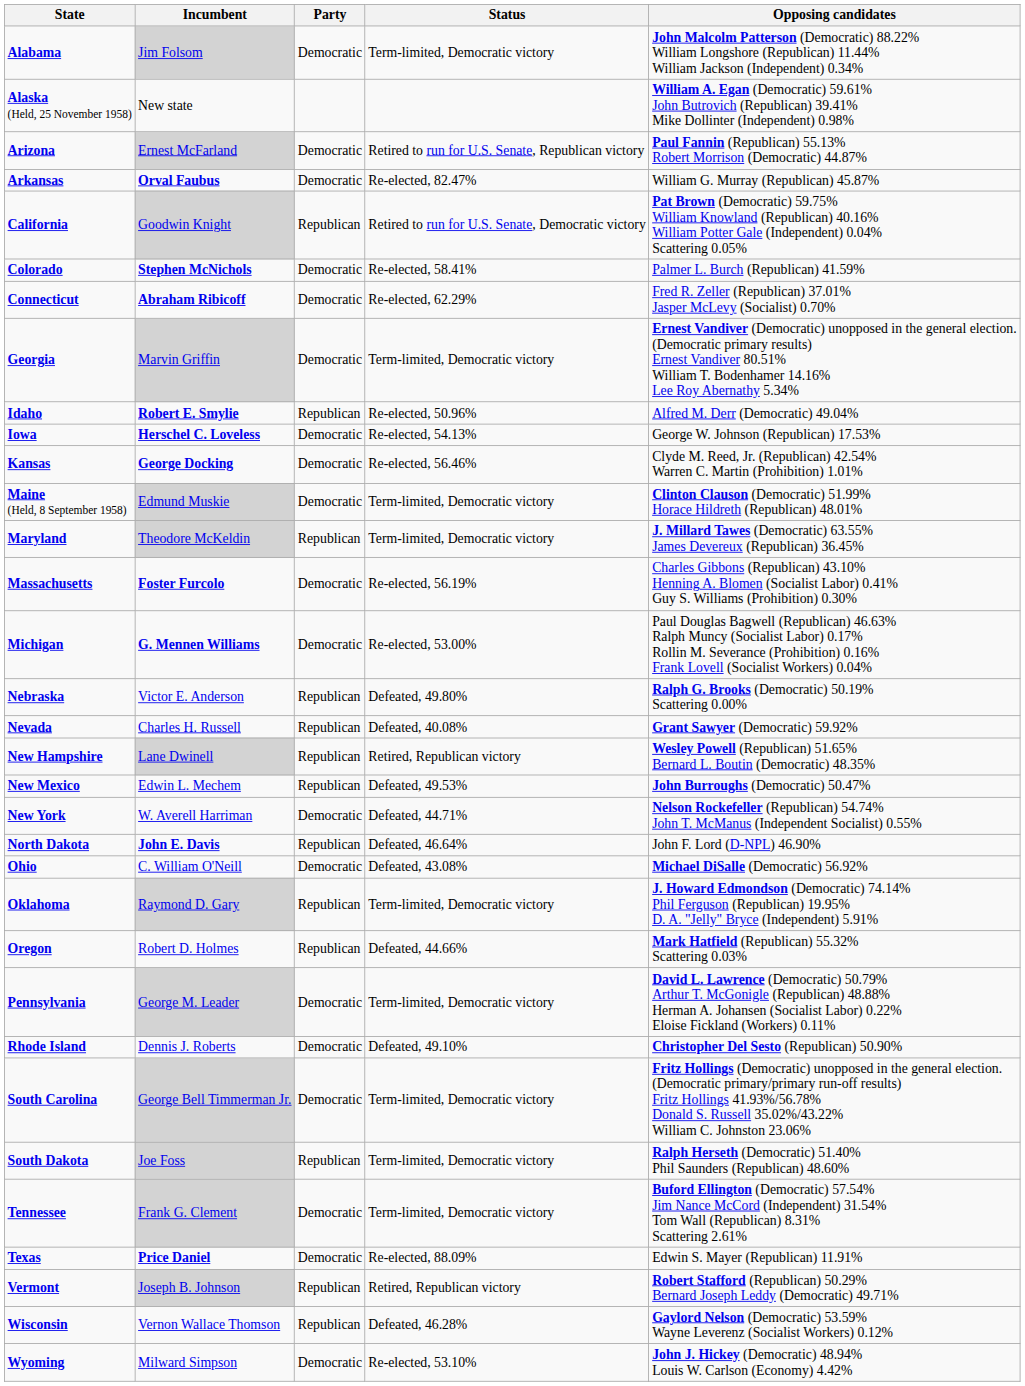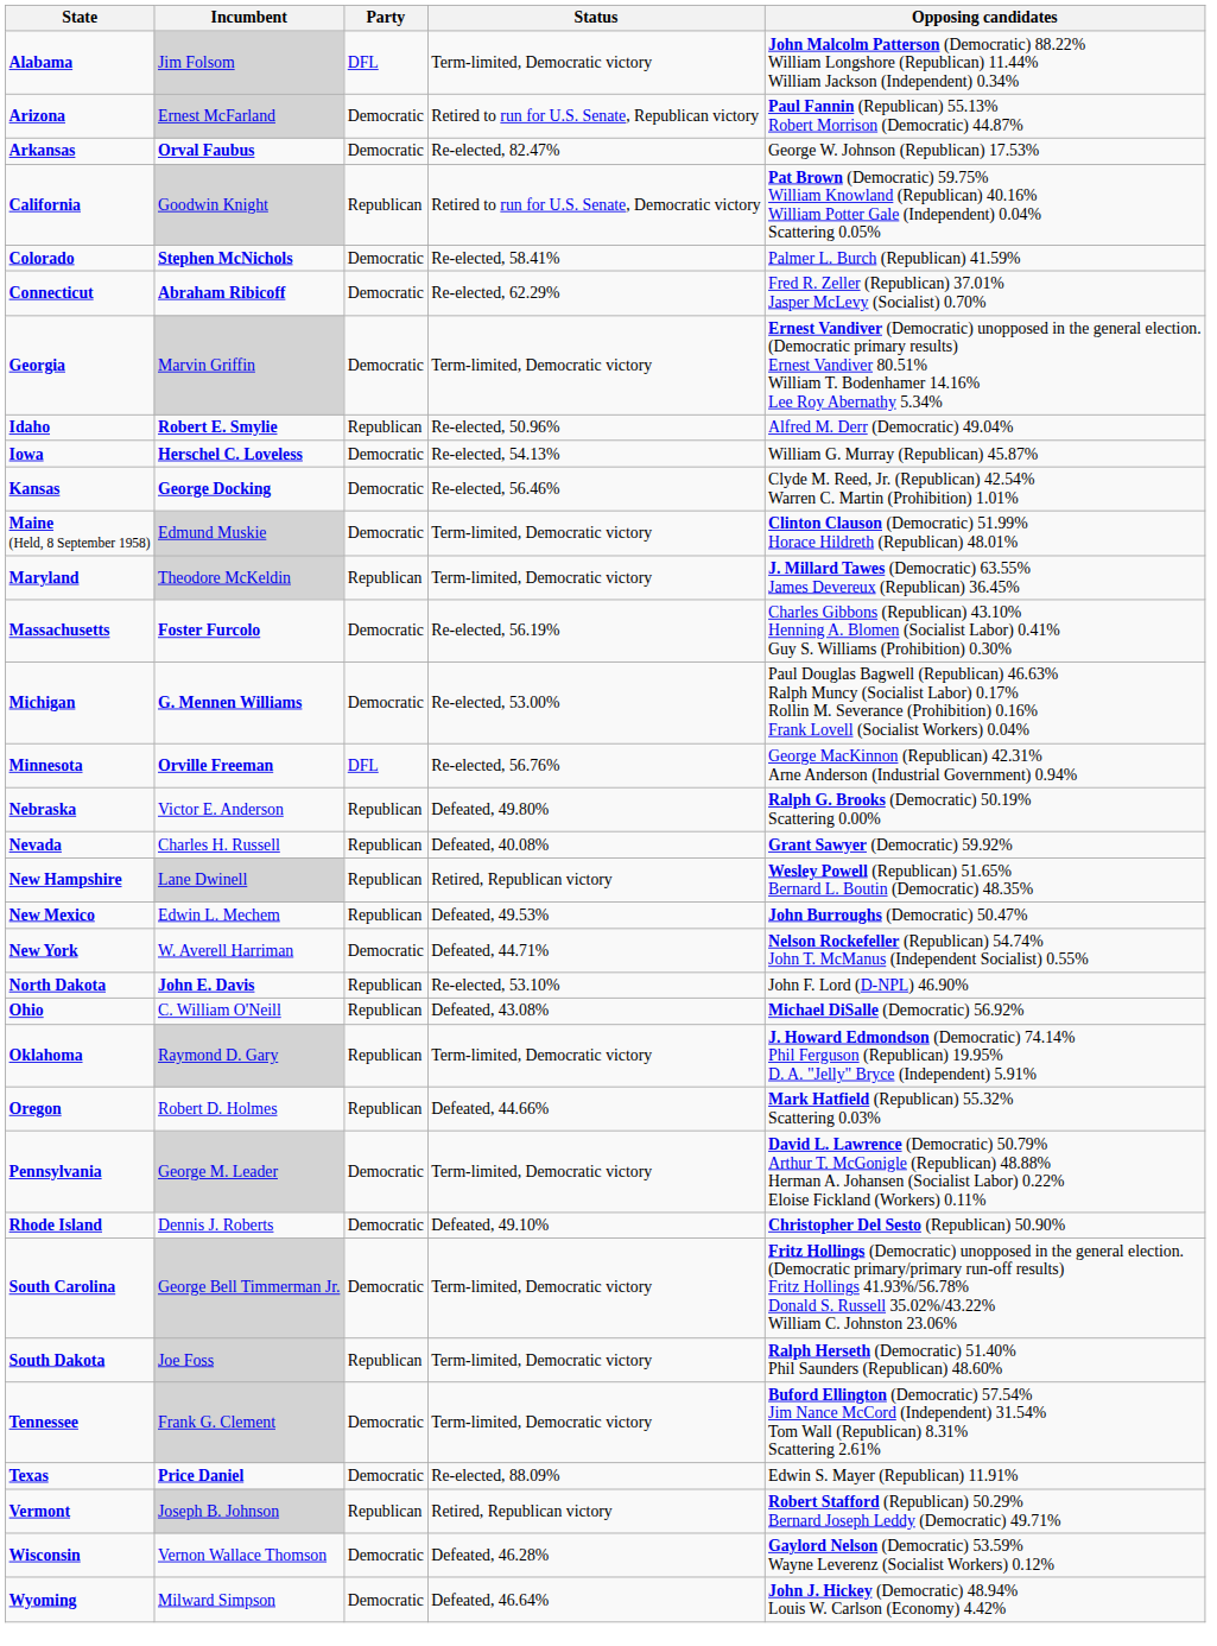 <table class="wikitable">
 <tr>
 <th>State</th>
 <th>Incumbent</th>
 <th>Party</th>
 <th>Status</th>
 <th>Opposing candidates</th>
 </tr>
 <tr>
 <td><strong><a href='#'>Alabama</a></strong></td>
 <td bgcolor="lightgrey"><a href='#'>Jim Folsom</a></td>
-<td>Democratic</td>
+<td><a href='#'>DFL</a></td>
 <td>Term-limited, Democratic victory</td>
 <td><strong><a href='#'>John Malcolm Patterson</a></strong> (Democratic) 88.22%<br>William Longshore (Republican) 11.44%<br>William Jackson (Independent) 0.34%<br></td>
-</tr>
-<tr>
-<td><strong><a href='#'>Alaska</a></strong><br><small>(Held, 25 November 1958)</small></td>
-<td>New state</td>
-<td></td>
-<td></td>
-<td><strong><a href='#'>William A. Egan</a></strong> (Democratic) 59.61%<br><a href='#'>John Butrovich</a> (Republican) 39.41%<br>Mike Dollinter (Independent) 0.98%<br></td>
 </tr>
 <tr>
 <td><strong><a href='#'>Arizona</a></strong></td>
 <td bgcolor="lightgrey"><a href='#'>Ernest McFarland</a></td>
 <td>Democratic</td>
 <td>Retired to <a href='#'>run for U.S. Senate</a>, Republican victory</td>
 <td><strong><a href='#'>Paul Fannin</a></strong> (Republican) 55.13%<br><a href='#'>Robert Morrison</a> (Democratic) 44.87%<br></td>
 </tr>
 <tr>
 <td><strong><a href='#'>Arkansas</a></strong></td>
 <td><strong><a href='#'>Orval Faubus</a></strong></td>
 <td>Democratic</td>
 <td>Re-elected, 82.47%</td>
-<td>William G. Murray (Republican) 45.87%<br></td>
+<td>George W. Johnson (Republican) 17.53%<br></td>
 </tr>
 <tr>
 <td><strong><a href='#'>California</a></strong></td>
 <td bgcolor="lightgrey"><a href='#'>Goodwin Knight</a></td>
 <td>Republican</td>
 <td>Retired to <a href='#'>run for U.S. Senate</a>, Democratic victory</td>
 <td><strong><a href='#'>Pat Brown</a></strong> (Democratic) 59.75%<br><a href='#'>William Knowland</a> (Republican) 40.16%<br><a href='#'>William Potter Gale</a> (Independent) 0.04%<br>Scattering 0.05%<br></td>
 </tr>
 <tr>
 <td><strong><a href='#'>Colorado</a></strong></td>
 <td><strong><a href='#'>Stephen McNichols</a></strong></td>
 <td>Democratic</td>
 <td>Re-elected, 58.41%</td>
 <td><a href='#'>Palmer L. Burch</a> (Republican) 41.59%<br></td>
 </tr>
 <tr>
 <td><strong><a href='#'>Connecticut</a></strong></td>
 <td><strong><a href='#'>Abraham Ribicoff</a></strong></td>
 <td>Democratic</td>
 <td>Re-elected, 62.29%</td>
 <td><a href='#'>Fred R. Zeller</a> (Republican) 37.01%<br><a href='#'>Jasper McLevy</a> (Socialist) 0.70%<br></td>
 </tr>
 <tr>
 <td><strong><a href='#'>Georgia</a></strong></td>
 <td bgcolor="lightgrey"><a href='#'>Marvin Griffin</a></td>
 <td>Democratic</td>
 <td>Term-limited, Democratic victory</td>
 <td><strong><a href='#'>Ernest Vandiver</a></strong> (Democratic) unopposed in the general election.<br>(Democratic primary results)<br><a href='#'>Ernest Vandiver</a> 80.51%<br>William T. Bodenhamer 14.16%<br><a href='#'>Lee Roy Abernathy</a> 5.34%<br></td>
 </tr>
 <tr>
 <td><strong><a href='#'>Idaho</a></strong></td>
 <td><strong><a href='#'>Robert E. Smylie</a></strong></td>
 <td>Republican</td>
 <td>Re-elected, 50.96%</td>
 <td><a href='#'>Alfred M. Derr</a> (Democratic) 49.04%<br></td>
 </tr>
 <tr>
 <td><strong><a href='#'>Iowa</a></strong></td>
 <td><strong><a href='#'>Herschel C. Loveless</a></strong></td>
 <td>Democratic</td>
 <td>Re-elected, 54.13%</td>
-<td>George W. Johnson (Republican) 17.53%<br></td>
+<td>William G. Murray (Republican) 45.87%<br></td>
 </tr>
 <tr>
 <td><strong><a href='#'>Kansas</a></strong></td>
 <td><strong><a href='#'>George Docking</a></strong></td>
 <td>Democratic</td>
 <td>Re-elected, 56.46%</td>
 <td>Clyde M. Reed, Jr. (Republican) 42.54%<br>Warren C. Martin (Prohibition) 1.01%<br></td>
 </tr>
 <tr>
 <td><strong><a href='#'>Maine</a></strong><br><small>(Held, 8 September 1958)</small></td>
 <td bgcolor="lightgrey"><a href='#'>Edmund Muskie</a></td>
 <td>Democratic</td>
 <td>Term-limited, Democratic victory</td>
 <td><strong><a href='#'>Clinton Clauson</a></strong> (Democratic) 51.99%<br><a href='#'>Horace Hildreth</a> (Republican) 48.01%<br></td>
 </tr>
 <tr>
 <td><strong><a href='#'>Maryland</a></strong></td>
 <td bgcolor="lightgrey"><a href='#'>Theodore McKeldin</a></td>
 <td>Republican</td>
 <td>Term-limited, Democratic victory</td>
 <td><strong><a href='#'>J. Millard Tawes</a></strong> (Democratic) 63.55%<br><a href='#'>James Devereux</a> (Republican) 36.45%<br></td>
 </tr>
 <tr>
 <td><strong><a href='#'>Massachusetts</a></strong></td>
 <td><strong><a href='#'>Foster Furcolo</a></strong></td>
 <td>Democratic</td>
 <td>Re-elected, 56.19%</td>
 <td><a href='#'>Charles Gibbons</a> (Republican) 43.10%<br><a href='#'>Henning A. Blomen</a> (Socialist Labor) 0.41%<br>Guy S. Williams (Prohibition) 0.30%<br></td>
 </tr>
 <tr>
 <td><strong><a href='#'>Michigan</a></strong></td>
 <td><strong><a href='#'>G. Mennen Williams</a></strong></td>
 <td>Democratic</td>
 <td>Re-elected, 53.00%</td>
 <td>Paul Douglas Bagwell (Republican) 46.63%<br>Ralph Muncy (Socialist Labor) 0.17%<br>Rollin M. Severance (Prohibition) 0.16%<br><a href='#'>Frank Lovell</a> (Socialist Workers) 0.04%<br></td>
+</tr>
+<tr>
+<td><strong><a href='#'>Minnesota</a></strong></td>
+<td><strong><a href='#'>Orville Freeman</a></strong></td>
+<td><a href='#'>DFL</a></td>
+<td>Re-elected, 56.76%</td>
+<td><a href='#'>George MacKinnon</a> (Republican) 42.31%<br>Arne Anderson (Industrial Government) 0.94%<br></td>
 </tr>
 <tr>
 <td><strong><a href='#'>Nebraska</a></strong></td>
 <td><a href='#'>Victor E. Anderson</a></td>
 <td>Republican</td>
 <td>Defeated, 49.80%</td>
 <td><strong><a href='#'>Ralph G. Brooks</a></strong> (Democratic) 50.19%<br>Scattering 0.00%<br></td>
 </tr>
 <tr>
 <td><strong><a href='#'>Nevada</a></strong></td>
 <td><a href='#'>Charles H. Russell</a></td>
 <td>Republican</td>
 <td>Defeated, 40.08%</td>
 <td><strong><a href='#'>Grant Sawyer</a></strong> (Democratic) 59.92%<br></td>
 </tr>
 <tr>
 <td><strong><a href='#'>New Hampshire</a></strong></td>
 <td bgcolor="lightgrey"><a href='#'>Lane Dwinell</a></td>
 <td>Republican</td>
 <td>Retired, Republican victory</td>
 <td><strong><a href='#'>Wesley Powell</a></strong> (Republican) 51.65%<br><a href='#'>Bernard L. Boutin</a> (Democratic) 48.35%<br></td>
 </tr>
 <tr>
 <td><strong><a href='#'>New Mexico</a></strong></td>
 <td><a href='#'>Edwin L. Mechem</a></td>
 <td>Republican</td>
 <td>Defeated, 49.53%</td>
 <td><strong><a href='#'>John Burroughs</a></strong> (Democratic) 50.47%<br></td>
 </tr>
 <tr>
 <td><strong><a href='#'>New York</a></strong></td>
 <td><a href='#'>W. Averell Harriman</a></td>
 <td>Democratic</td>
 <td>Defeated, 44.71%</td>
 <td><strong><a href='#'>Nelson Rockefeller</a></strong> (Republican) 54.74%<br><a href='#'>John T. McManus</a> (Independent Socialist) 0.55%<br></td>
 </tr>
 <tr>
 <td><strong><a href='#'>North Dakota</a></strong></td>
 <td><strong><a href='#'>John E. Davis</a></strong></td>
 <td>Republican</td>
-<td>Defeated, 46.64%</td>
+<td>Re-elected, 53.10%</td>
 <td>John F. Lord (<a href='#'>D-NPL</a>) 46.90%<br></td>
 </tr>
 <tr>
 <td><strong><a href='#'>Ohio</a></strong></td>
 <td><a href='#'>C. William O'Neill</a></td>
-<td>Democratic</td>
+<td>Republican</td>
 <td>Defeated, 43.08%</td>
 <td><strong><a href='#'>Michael DiSalle</a></strong> (Democratic) 56.92%<br></td>
 </tr>
 <tr>
 <td><strong><a href='#'>Oklahoma</a></strong></td>
 <td bgcolor="lightgrey"><a href='#'>Raymond D. Gary</a></td>
 <td>Republican</td>
 <td>Term-limited, Democratic victory</td>
 <td><strong><a href='#'>J. Howard Edmondson</a></strong> (Democratic) 74.14%<br><a href='#'>Phil Ferguson</a> (Republican) 19.95%<br><a href='#'>D. A. "Jelly" Bryce</a> (Independent) 5.91%<br></td>
 </tr>
 <tr>
 <td><strong><a href='#'>Oregon</a></strong></td>
 <td><a href='#'>Robert D. Holmes</a></td>
 <td>Republican</td>
 <td>Defeated, 44.66%</td>
 <td><strong><a href='#'>Mark Hatfield</a></strong> (Republican) 55.32%<br>Scattering 0.03%<br></td>
 </tr>
 <tr>
 <td><strong><a href='#'>Pennsylvania</a></strong></td>
 <td bgcolor="lightgrey"><a href='#'>George M. Leader</a></td>
 <td>Democratic</td>
 <td>Term-limited, Democratic victory</td>
 <td><strong><a href='#'>David L. Lawrence</a></strong> (Democratic) 50.79%<br><a href='#'>Arthur T. McGonigle</a> (Republican) 48.88%<br>Herman A. Johansen (Socialist Labor) 0.22%<br>Eloise Fickland (Workers) 0.11%<br></td>
 </tr>
 <tr>
 <td><strong><a href='#'>Rhode Island</a></strong></td>
 <td><a href='#'>Dennis J. Roberts</a></td>
 <td>Democratic</td>
 <td>Defeated, 49.10%</td>
 <td><strong><a href='#'>Christopher Del Sesto</a></strong> (Republican) 50.90%<br></td>
 </tr>
 <tr>
 <td><strong><a href='#'>South Carolina</a></strong></td>
 <td bgcolor="lightgrey"><a href='#'>George Bell Timmerman Jr.</a></td>
 <td>Democratic</td>
 <td>Term-limited, Democratic victory</td>
 <td><strong><a href='#'>Fritz Hollings</a></strong> (Democratic) unopposed in the general election.<br>(Democratic primary/primary run-off results)<br><a href='#'>Fritz Hollings</a> 41.93%/56.78%<br><a href='#'>Donald S. Russell</a> 35.02%/43.22%<br>William C. Johnston 23.06%<br></td>
 </tr>
 <tr>
 <td><strong><a href='#'>South Dakota</a></strong></td>
 <td bgcolor="lightgrey"><a href='#'>Joe Foss</a></td>
 <td>Republican</td>
 <td>Term-limited, Democratic victory</td>
 <td><strong><a href='#'>Ralph Herseth</a></strong> (Democratic) 51.40%<br>Phil Saunders (Republican) 48.60%<br></td>
 </tr>
 <tr>
 <td><strong><a href='#'>Tennessee</a></strong></td>
 <td bgcolor="lightgrey"><a href='#'>Frank G. Clement</a></td>
 <td>Democratic</td>
 <td>Term-limited, Democratic victory</td>
 <td><strong><a href='#'>Buford Ellington</a></strong> (Democratic) 57.54%<br><a href='#'>Jim Nance McCord</a> (Independent) 31.54%<br>Tom Wall (Republican) 8.31%<br>Scattering 2.61%<br></td>
 </tr>
 <tr>
 <td><strong><a href='#'>Texas</a></strong></td>
 <td><strong><a href='#'>Price Daniel</a></strong></td>
 <td>Democratic</td>
 <td>Re-elected, 88.09%</td>
 <td>Edwin S. Mayer (Republican) 11.91%<br></td>
 </tr>
 <tr>
 <td><strong><a href='#'>Vermont</a></strong></td>
 <td bgcolor="lightgrey"><a href='#'>Joseph B. Johnson</a></td>
 <td>Republican</td>
 <td>Retired, Republican victory</td>
 <td><strong><a href='#'>Robert Stafford</a></strong> (Republican) 50.29%<br><a href='#'>Bernard Joseph Leddy</a> (Democratic) 49.71%<br></td>
 </tr>
 <tr>
 <td><strong><a href='#'>Wisconsin</a></strong></td>
 <td><a href='#'>Vernon Wallace Thomson</a></td>
-<td>Republican</td>
+<td>Democratic</td>
 <td>Defeated, 46.28%</td>
 <td><strong><a href='#'>Gaylord Nelson</a></strong> (Democratic) 53.59%<br>Wayne Leverenz (Socialist Workers) 0.12%<br></td>
 </tr>
 <tr>
 <td><strong><a href='#'>Wyoming</a></strong></td>
 <td><a href='#'>Milward Simpson</a></td>
 <td>Democratic</td>
-<td>Re-elected, 53.10%</td>
+<td>Defeated, 46.64%</td>
 <td><strong><a href='#'>John J. Hickey</a></strong> (Democratic) 48.94%<br>Louis W. Carlson (Economy) 4.42%<br></td>
 </tr>
 </table>
